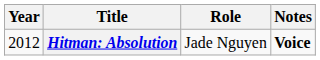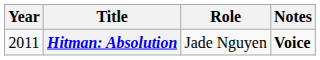 <table class="wikitable sortable plainrowheaders">
 <tr>
 <th scope="col">Year</th>
 <th scope="col">Title</th>
 <th scope="col">Role</th>
 <th scope="col" class="unsortable">Notes</th>
 </tr>
 <tr>
-<td style="text-align:center;">2012</td>
+<td style="text-align:center;">2011</td>
 <th scope="row"><em><a href='#'>Hitman: Absolution</a></em></th>
 <td>Jade Nguyen</td>
 <td><strong>Voice</strong></td>
 </tr>
 </table>
